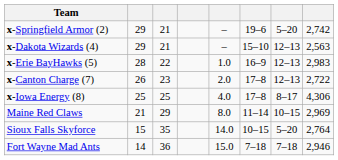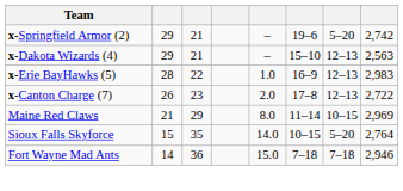 <table class="wikitable" style="text-align:center">
 <tr>
 <th style="width:180px">Team</th>
 <th style="width:30px"></th>
 <th style="width:30px"></th>
 <th style="width:40px"></th>
 <th style="width:40px"></th>
 <th style="width:40px"></th>
 <th style="width:40px"></th>
 <th style="width:40px"></th>
 </tr>
 <tr>
 <td align=left><strong>x</strong>-<a href='#'>Springfield Armor</a> (2)</td>
 <td>29</td>
 <td>21</td>
 <td></td>
 <td>–</td>
 <td>19–6</td>
 <td>5–20</td>
 <td>2,742</td>
 </tr>
 <tr>
 <td align=left><strong>x</strong>-<a href='#'>Dakota Wizards</a> (4)</td>
 <td>29</td>
 <td>21</td>
 <td></td>
 <td>–</td>
 <td>15–10</td>
 <td>12–13</td>
 <td>2,563</td>
 </tr>
 <tr>
 <td align=left><strong>x</strong>-<a href='#'>Erie BayHawks</a> (5)</td>
 <td>28</td>
 <td>22</td>
 <td></td>
 <td>1.0</td>
 <td>16–9</td>
 <td>12–13</td>
 <td>2,983</td>
 </tr>
 <tr>
 <td align=left><strong>x</strong>-<a href='#'>Canton Charge</a> (7)</td>
 <td>26</td>
 <td>23</td>
 <td></td>
 <td>2.0</td>
 <td>17–8</td>
 <td>12–13</td>
 <td>2,722</td>
 </tr>
 <tr>
-<td align=left><strong>x</strong>-<a href='#'>Iowa Energy</a> (8)</td>
-<td>25</td>
-<td>25</td>
-<td></td>
-<td>4.0</td>
-<td>17–8</td>
-<td>8–17</td>
-<td>4,306</td>
-</tr>
-<tr>
 <td align=left><a href='#'>Maine Red Claws</a></td>
 <td>21</td>
 <td>29</td>
 <td></td>
 <td>8.0</td>
 <td>11–14</td>
 <td>10–15</td>
 <td>2,969</td>
 </tr>
 <tr>
 <td align=left><a href='#'>Sioux Falls Skyforce</a></td>
 <td>15</td>
 <td>35</td>
 <td></td>
 <td>14.0</td>
 <td>10–15</td>
 <td>5–20</td>
 <td>2,764</td>
 </tr>
 <tr>
 <td align=left><a href='#'>Fort Wayne Mad Ants</a></td>
 <td>14</td>
 <td>36</td>
 <td></td>
 <td>15.0</td>
 <td>7–18</td>
 <td>7–18</td>
 <td>2,946</td>
 </tr>
 </table>
